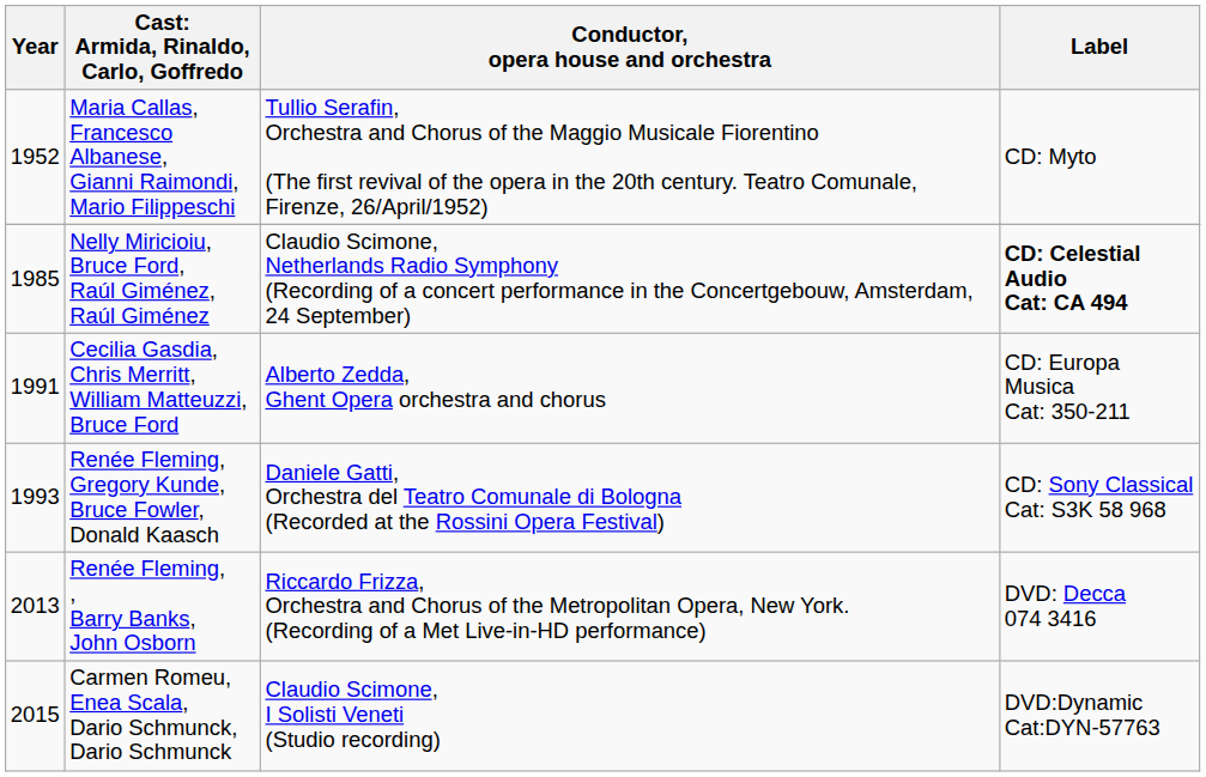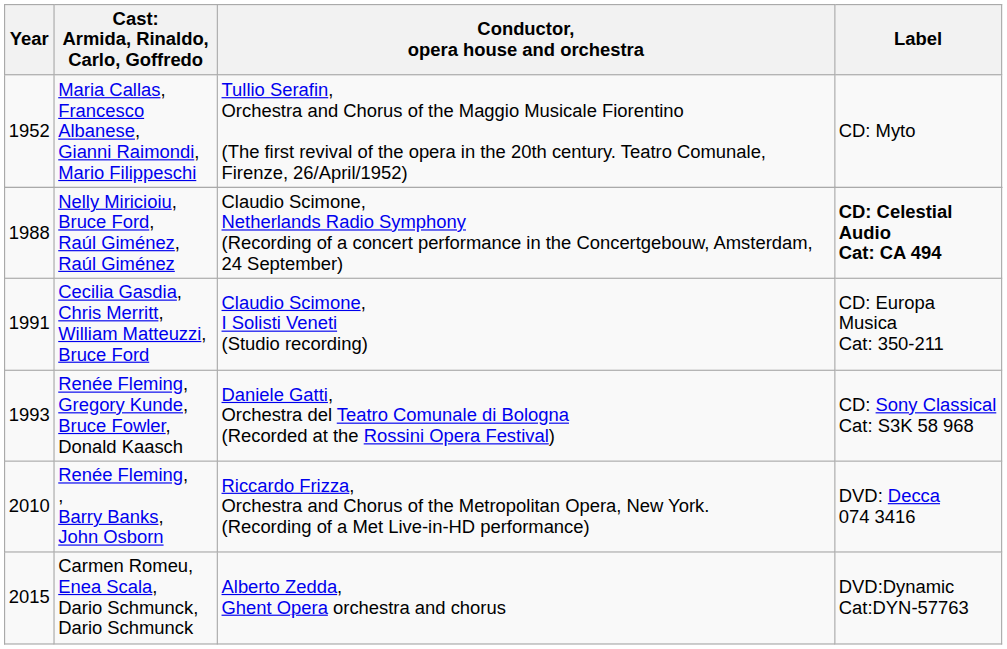 <table class="wikitable">
 <tr>
 <th>Year</th>
 <th>Cast:<br>Armida, Rinaldo,<br>Carlo, Goffredo</th>
 <th>Conductor,<br>opera house and orchestra</th>
 <th>Label</th>
 </tr>
 <tr>
 <td>1952</td>
 <td><a href='#'>Maria Callas</a>,<br><a href='#'>Francesco Albanese</a>,<br><a href='#'>Gianni Raimondi</a>,<br><a href='#'>Mario Filippeschi</a></td>
 <td><a href='#'>Tullio Serafin</a>,<br>Orchestra and Chorus of the Maggio Musicale Fiorentino<br><br>(The first revival of the opera in the 20th century. Teatro Comunale, Firenze, 26/April/1952)</td>
 <td>CD: Myto</td>
 </tr>
 <tr>
 </tr>
 <tr>
-<td>1985</td>
+<td>1988</td>
 <td><a href='#'>Nelly Miricioiu</a>,<br><a href='#'>Bruce Ford</a>,<br><a href='#'>Raúl Giménez</a>,<br><a href='#'>Raúl Giménez</a></td>
 <td>Claudio Scimone,<br><a href='#'>Netherlands Radio Symphony</a><br>(Recording of a concert performance in the Concertgebouw, Amsterdam, 24 September)</td>
 <td><strong>CD: Celestial Audio<br>Cat: CA 494</strong></td>
 </tr>
 <tr>
 <td>1991</td>
 <td><a href='#'>Cecilia Gasdia</a>,<br><a href='#'>Chris Merritt</a>,<br><a href='#'>William Matteuzzi</a>,<br><a href='#'>Bruce Ford</a></td>
-<td><a href='#'>Alberto Zedda</a>, <br><a href='#'>Ghent Opera</a> orchestra and chorus</td>
+<td><a href='#'>Claudio Scimone</a>,<br><a href='#'>I Solisti Veneti</a><br>(Studio recording)</td>
 <td>CD: Europa Musica<br>Cat: 350-211</td>
 </tr>
 <tr>
 <td>1993</td>
 <td><a href='#'>Renée Fleming</a>,<br><a href='#'>Gregory Kunde</a>,<br><a href='#'>Bruce Fowler</a>,<br>Donald Kaasch</td>
 <td><a href='#'>Daniele Gatti</a>,<br>Orchestra del <a href='#'>Teatro Comunale di Bologna</a><br>(Recorded at the <a href='#'>Rossini Opera Festival</a>)</td>
 <td>CD: <a href='#'>Sony Classical</a><br>Cat: S3K 58 968</td>
 </tr>
 <tr>
-<td>2013</td>
+<td>2010</td>
 <td><a href='#'>Renée Fleming</a>,<br>,<br><a href='#'>Barry Banks</a>,<br><a href='#'>John Osborn</a></td>
 <td><a href='#'>Riccardo Frizza</a>,<br>Orchestra and Chorus of the Metropolitan Opera, New York.<br>(Recording of a Met Live-in-HD performance)</td>
 <td>DVD: <a href='#'>Decca</a><br>074 3416</td>
 </tr>
 <tr>
 <td>2015</td>
 <td>Carmen Romeu,<br><a href='#'>Enea Scala</a>,<br>Dario Schmunck,<br>Dario Schmunck</td>
-<td><a href='#'>Claudio Scimone</a>,<br><a href='#'>I Solisti Veneti</a><br>(Studio recording)</td>
+<td><a href='#'>Alberto Zedda</a>, <br><a href='#'>Ghent Opera</a> orchestra and chorus</td>
 <td>DVD:Dynamic <br>Cat:DYN-57763</td>
 </tr>
 </table>
